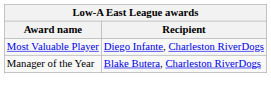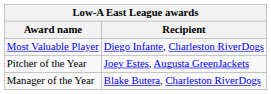 <table class="wikitable">
 <tr>
 <th colspan="2">Low-A East League awards</th>
 </tr>
 <tr>
 <th>Award name</th>
 <th>Recipient</th>
 </tr>
 <tr>
 <td><a href='#'>Most Valuable Player</a></td>
 <td><a href='#'>Diego Infante</a>, <a href='#'>Charleston RiverDogs</a></td>
 </tr>
 <tr>
+<td>Pitcher of the Year</td>
+<td><a href='#'>Joey Estes</a>, <a href='#'>Augusta GreenJackets</a></td>
+</tr>
+<tr>
 <td>Manager of the Year</td>
 <td><a href='#'>Blake Butera</a>, <a href='#'>Charleston RiverDogs</a></td>
 </tr>
 </table>
